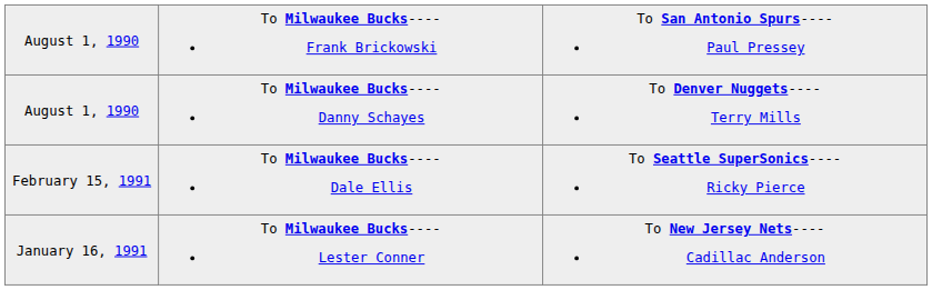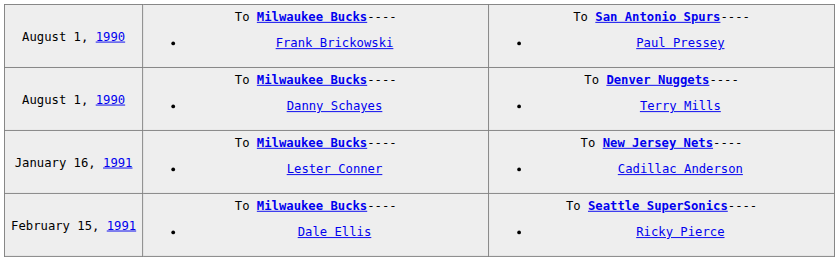 <table border="1" style="border-collapse:collapse; text-align:center; width:100%;"  cellpadding="5">
 <tr style="background:#eee;">
 <td style="width:12%">August 1, <a href='#'>1990</a></td>
 <td style="width:30%; vertical-align:top;">To <strong><a href='#'>Milwaukee Bucks</a></strong>----<br><ul><li><a href='#'>Frank Brickowski</a></li></ul></td>
 <td style="width:30%; vertical-align:top;">To <strong><a href='#'>San Antonio Spurs</a></strong>----<br><ul><li><a href='#'>Paul Pressey</a></li></ul></td>
 </tr>
 <tr style="background:#eee;">
 <td style="width:12%">August 1, <a href='#'>1990</a></td>
 <td style="width:30%; vertical-align:top;">To <strong><a href='#'>Milwaukee Bucks</a></strong>----<br><ul><li><a href='#'>Danny Schayes</a></li></ul></td>
 <td style="width:30%; vertical-align:top;">To <strong><a href='#'>Denver Nuggets</a></strong>----<br><ul><li><a href='#'>Terry Mills</a></li></ul></td>
 </tr>
 <tr style="background:#eee;">
+<td style="width:12%">January 16, <a href='#'>1991</a></td>
+<td style="width:30%; vertical-align:top;">To <strong><a href='#'>Milwaukee Bucks</a></strong>----<br><ul><li><a href='#'>Lester Conner</a></li></ul></td>
+<td style="width:30%; vertical-align:top;">To <strong><a href='#'>New Jersey Nets</a></strong>----<br><ul><li><a href='#'>Cadillac Anderson</a></li></ul></td>
+</tr>
+<tr style="background:#eee;">
 <td style="width:12%">February 15, <a href='#'>1991</a></td>
 <td style="width:30%; vertical-align:top;">To <strong><a href='#'>Milwaukee Bucks</a></strong>----<br><ul><li><a href='#'>Dale Ellis</a></li></ul></td>
 <td style="width:30%; vertical-align:top;">To <strong><a href='#'>Seattle SuperSonics</a></strong>----<br><ul><li><a href='#'>Ricky Pierce</a></li></ul></td>
 </tr>
-<tr style="background:#eee;">
-<td style="width:12%">January 16, <a href='#'>1991</a></td>
-<td style="width:30%; vertical-align:top;">To <strong><a href='#'>Milwaukee Bucks</a></strong>----<br><ul><li><a href='#'>Lester Conner</a></li></ul></td>
-<td style="width:30%; vertical-align:top;">To <strong><a href='#'>New Jersey Nets</a></strong>----<br><ul><li><a href='#'>Cadillac Anderson</a></li></ul></td>
-</tr>
 </table>
